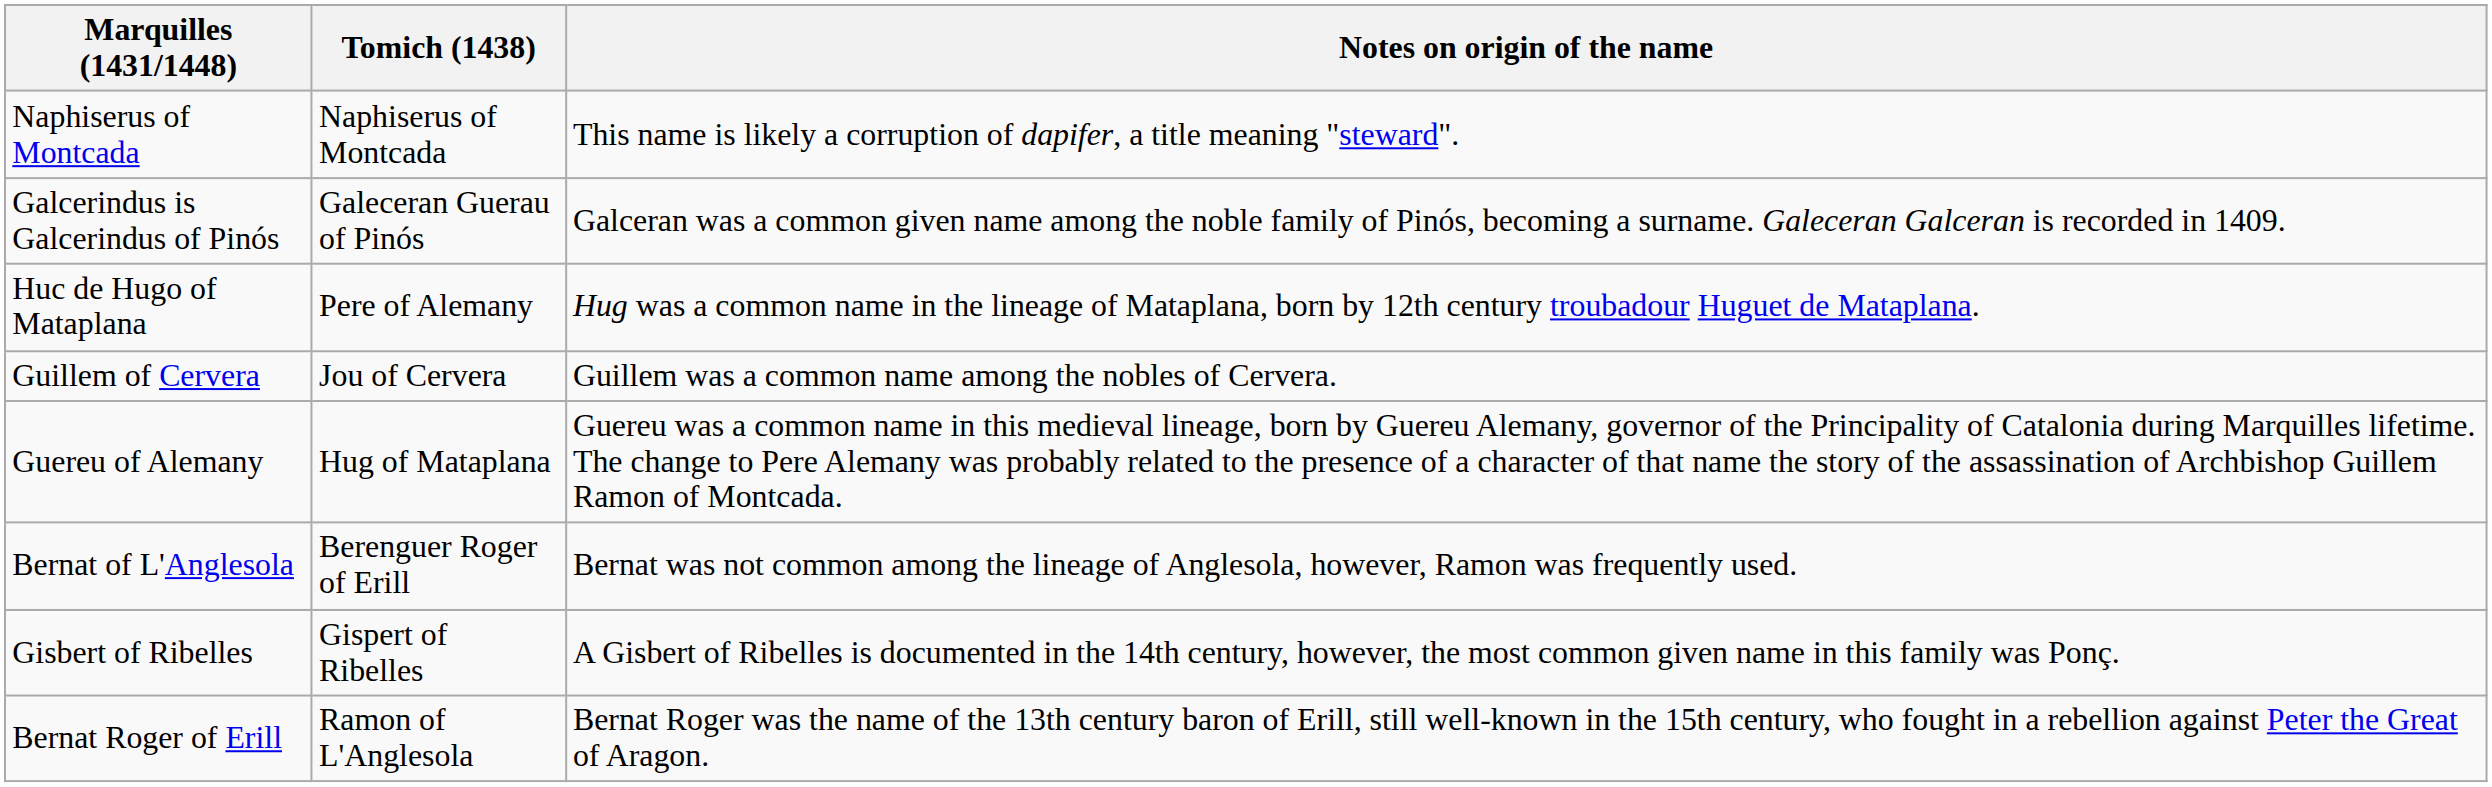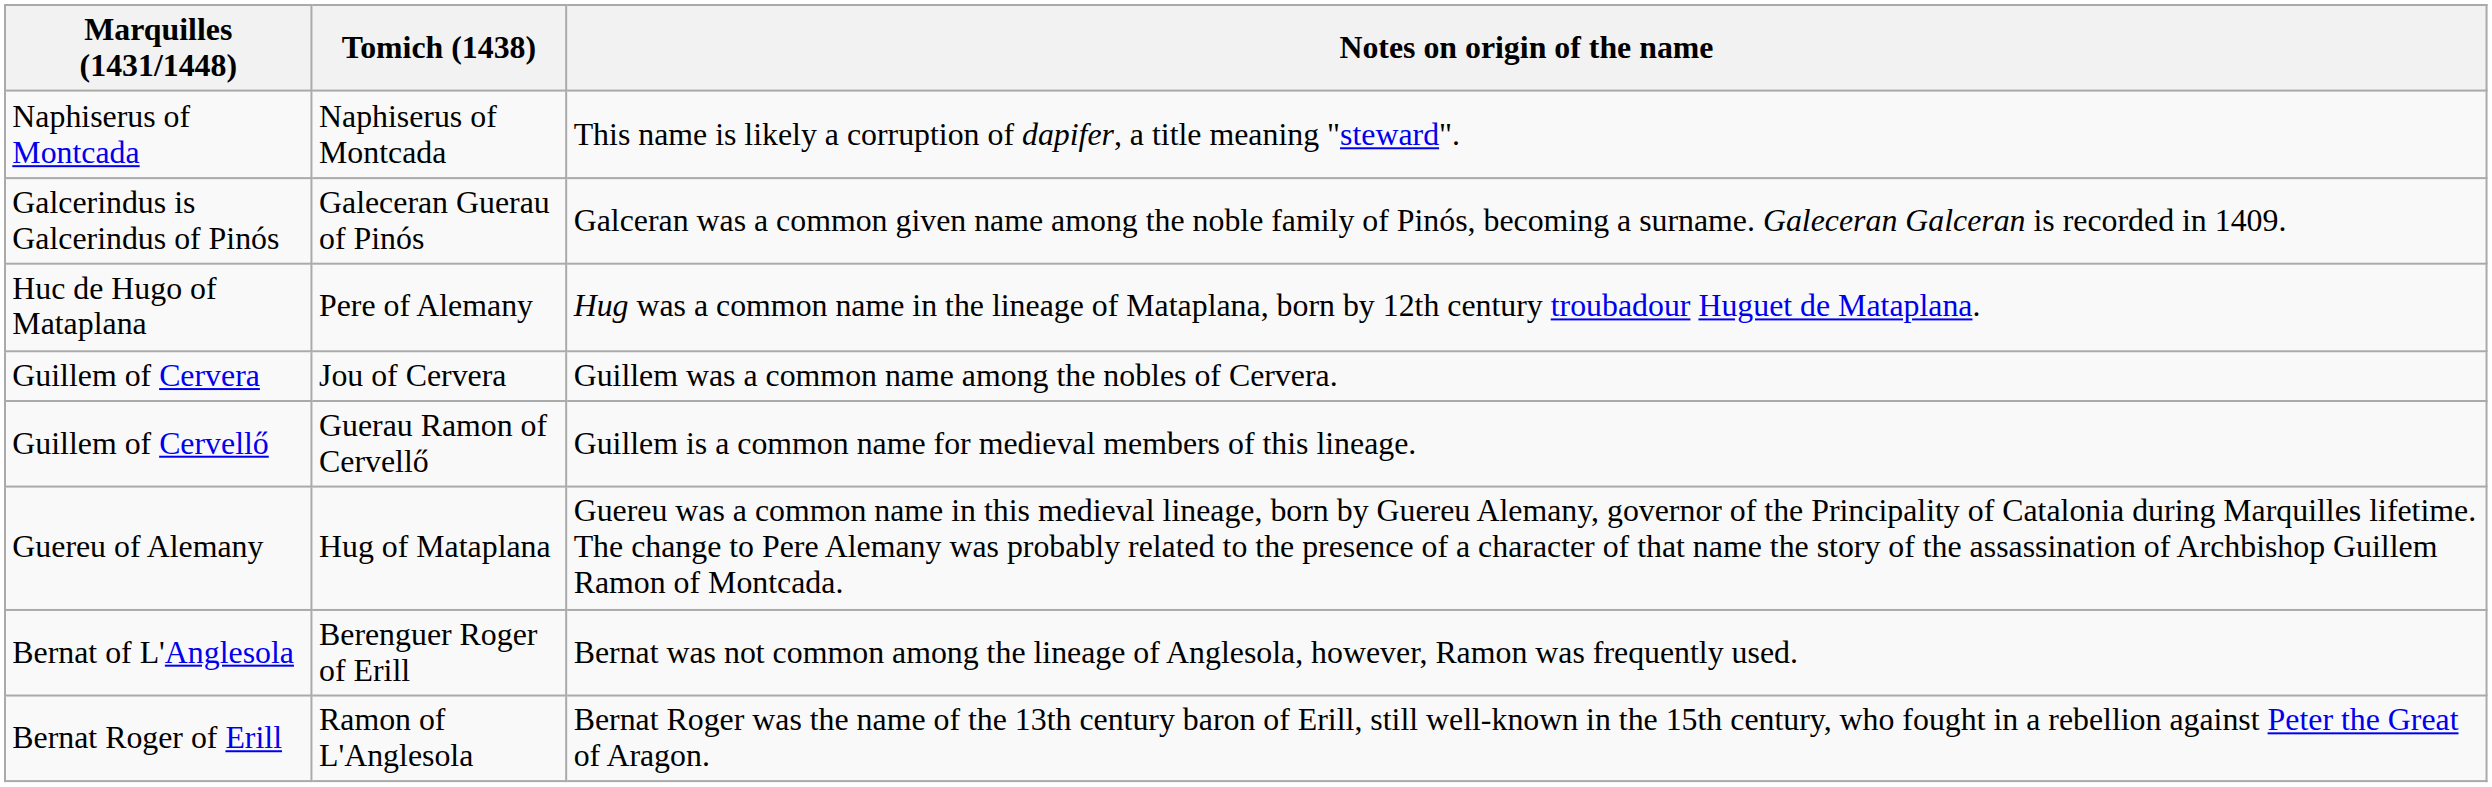 <table class="wikitable">
 <tr>
 <th>Marquilles (1431/1448)</th>
 <th>Tomich (1438)</th>
 <th>Notes on origin of the name</th>
 </tr>
 <tr>
 <td>Naphiserus of <a href='#'>Montcada</a></td>
 <td>Naphiserus of Montcada</td>
 <td>This name is likely a corruption of <em>dapifer</em>, a title meaning "<a href='#'>steward</a>".</td>
 </tr>
 <tr>
 <td>Galcerindus is Galcerindus of Pinós</td>
 <td>Galeceran Guerau of Pinós</td>
 <td>Galceran was a common given name among the noble family of Pinós, becoming a surname. <em>Galeceran Galceran</em> is recorded in 1409.</td>
 </tr>
 <tr>
 <td>Huc de Hugo of Mataplana</td>
 <td>Pere of Alemany</td>
 <td><em>Hug</em> was a common name in the lineage of Mataplana, born by 12th century <a href='#'>troubadour</a> <a href='#'>Huguet de Mataplana</a>.</td>
 </tr>
 <tr>
 <td>Guillem of <a href='#'>Cervera</a></td>
 <td>Jou of Cervera</td>
 <td>Guillem was a common name among the nobles of Cervera.</td>
 </tr>
 <tr>
+<td>Guillem of <a href='#'>Cervellő</a></td>
+<td>Guerau Ramon of Cervellő</td>
+<td>Guillem is a common name for medieval members of this lineage.</td>
+</tr>
+<tr>
 <td>Guereu of Alemany</td>
 <td>Hug of Mataplana</td>
 <td>Guereu was a common name in this medieval lineage, born by Guereu Alemany, governor of the Principality of Catalonia during Marquilles lifetime. The change to Pere Alemany was probably related to the presence of a character of that name the story of the assassination of Archbishop Guillem Ramon of Montcada.</td>
 </tr>
 <tr>
 <td>Bernat of L'<a href='#'>Anglesola</a></td>
 <td>Berenguer Roger of Erill</td>
 <td>Bernat was not common among the lineage of Anglesola, however, Ramon was frequently used.</td>
 </tr>
 <tr>
-<td>Gisbert of Ribelles</td>
-<td>Gispert of Ribelles</td>
-<td>A Gisbert of Ribelles is documented in the 14th century, however, the most common given name in this family was Ponç.</td>
-</tr>
-<tr>
 <td>Bernat Roger of <a href='#'>Erill</a></td>
 <td>Ramon of L'Anglesola</td>
 <td>Bernat Roger was the name of the 13th century baron of Erill, still well-known in the 15th century, who fought in a rebellion against <a href='#'>Peter the Great</a> of Aragon.</td>
 </tr>
 </table>
